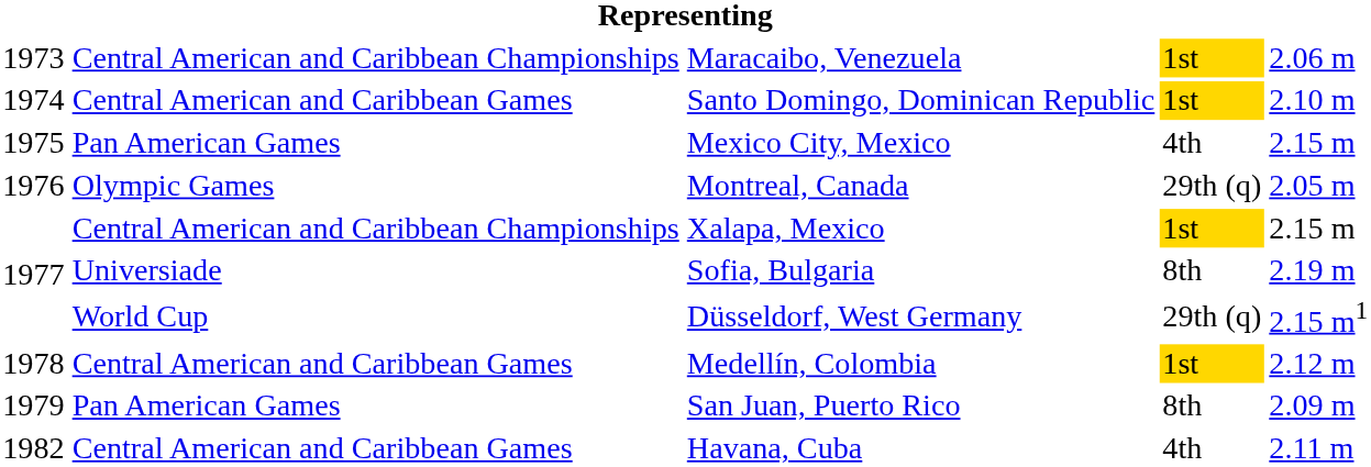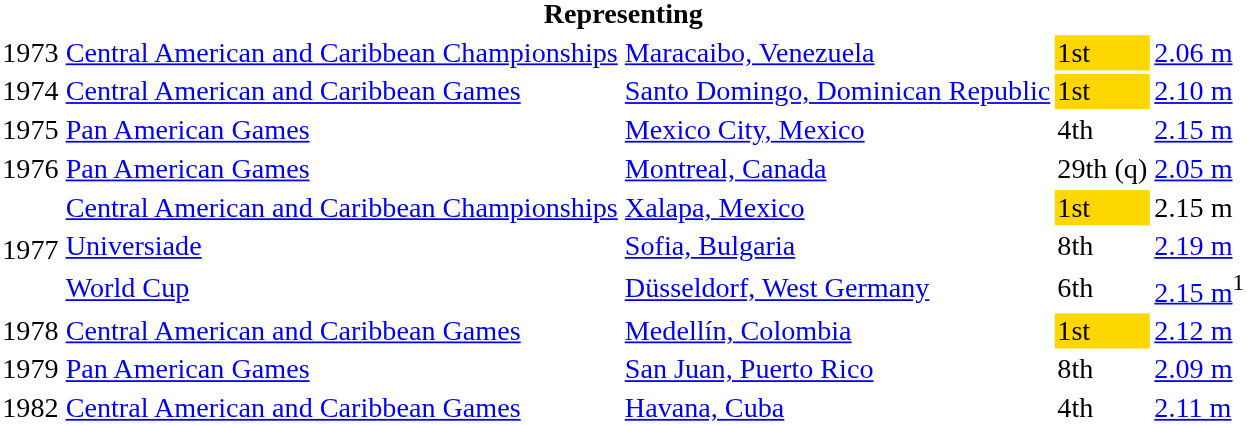 <table>
 <tr>
 <th colspan="5">Representing </th>
 </tr>
 <tr>
 <td>1973</td>
 <td><a href='#'>Central American and Caribbean Championships</a></td>
 <td><a href='#'>Maracaibo, Venezuela</a></td>
 <td bgcolor=gold>1st</td>
 <td><a href='#'>2.06 m</a></td>
 </tr>
 <tr>
 <td>1974</td>
 <td><a href='#'>Central American and Caribbean Games</a></td>
 <td><a href='#'>Santo Domingo, Dominican Republic</a></td>
 <td bgcolor=gold>1st</td>
 <td><a href='#'>2.10 m</a></td>
 </tr>
 <tr>
 <td>1975</td>
 <td><a href='#'>Pan American Games</a></td>
 <td><a href='#'>Mexico City, Mexico</a></td>
 <td>4th</td>
 <td><a href='#'>2.15 m</a></td>
 </tr>
 <tr>
 <td>1976</td>
-<td><a href='#'>Olympic Games</a></td>
+<td><a href='#'>Pan American Games</a></td>
 <td><a href='#'>Montreal, Canada</a></td>
 <td>29th (q)</td>
 <td><a href='#'>2.05 m</a></td>
 </tr>
 <tr>
 <td rowspan=3>1977</td>
 <td><a href='#'>Central American and Caribbean Championships</a></td>
 <td><a href='#'>Xalapa, Mexico</a></td>
 <td bgcolor=gold>1st</td>
 <td>2.15 m</td>
 </tr>
 <tr>
 <td><a href='#'>Universiade</a></td>
 <td><a href='#'>Sofia, Bulgaria</a></td>
 <td>8th</td>
 <td><a href='#'>2.19 m</a></td>
 </tr>
 <tr>
 <td><a href='#'>World Cup</a></td>
 <td><a href='#'>Düsseldorf, West Germany</a></td>
-<td>29th (q)</td>
+<td>6th</td>
 <td><a href='#'>2.15 m</a><sup>1</sup></td>
 </tr>
 <tr>
 <td>1978</td>
 <td><a href='#'>Central American and Caribbean Games</a></td>
 <td><a href='#'>Medellín, Colombia</a></td>
 <td bgcolor=gold>1st</td>
 <td><a href='#'>2.12 m</a></td>
 </tr>
 <tr>
 <td>1979</td>
 <td><a href='#'>Pan American Games</a></td>
 <td><a href='#'>San Juan, Puerto Rico</a></td>
 <td>8th</td>
 <td><a href='#'>2.09 m</a></td>
 </tr>
 <tr>
 <td>1982</td>
 <td><a href='#'>Central American and Caribbean Games</a></td>
 <td><a href='#'>Havana, Cuba</a></td>
 <td>4th</td>
 <td><a href='#'>2.11 m</a></td>
 </tr>
 </table>
